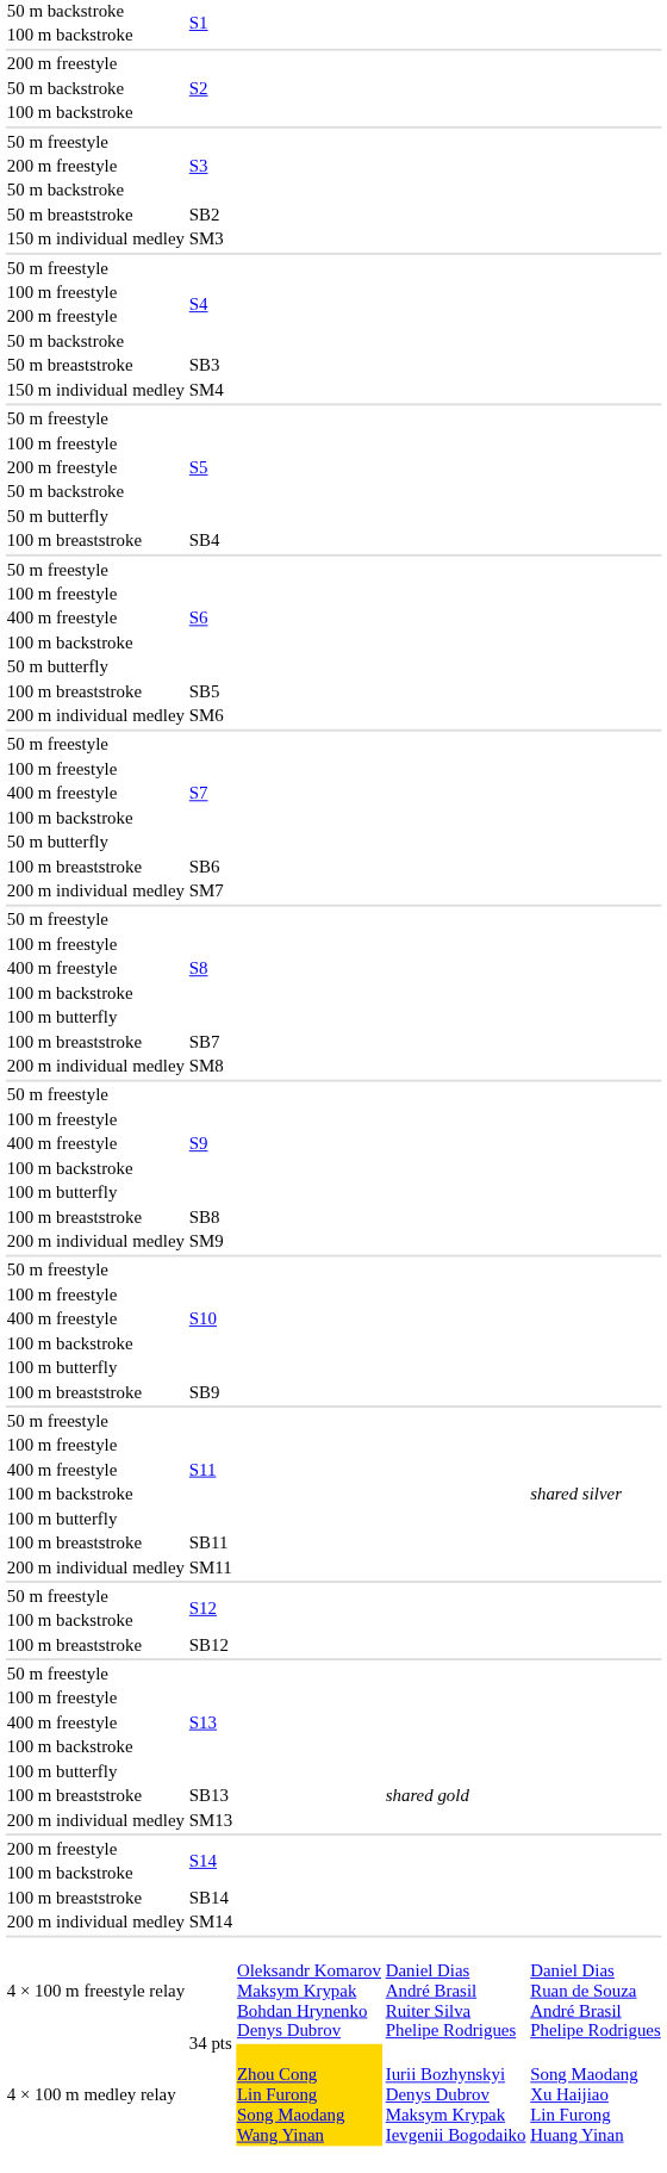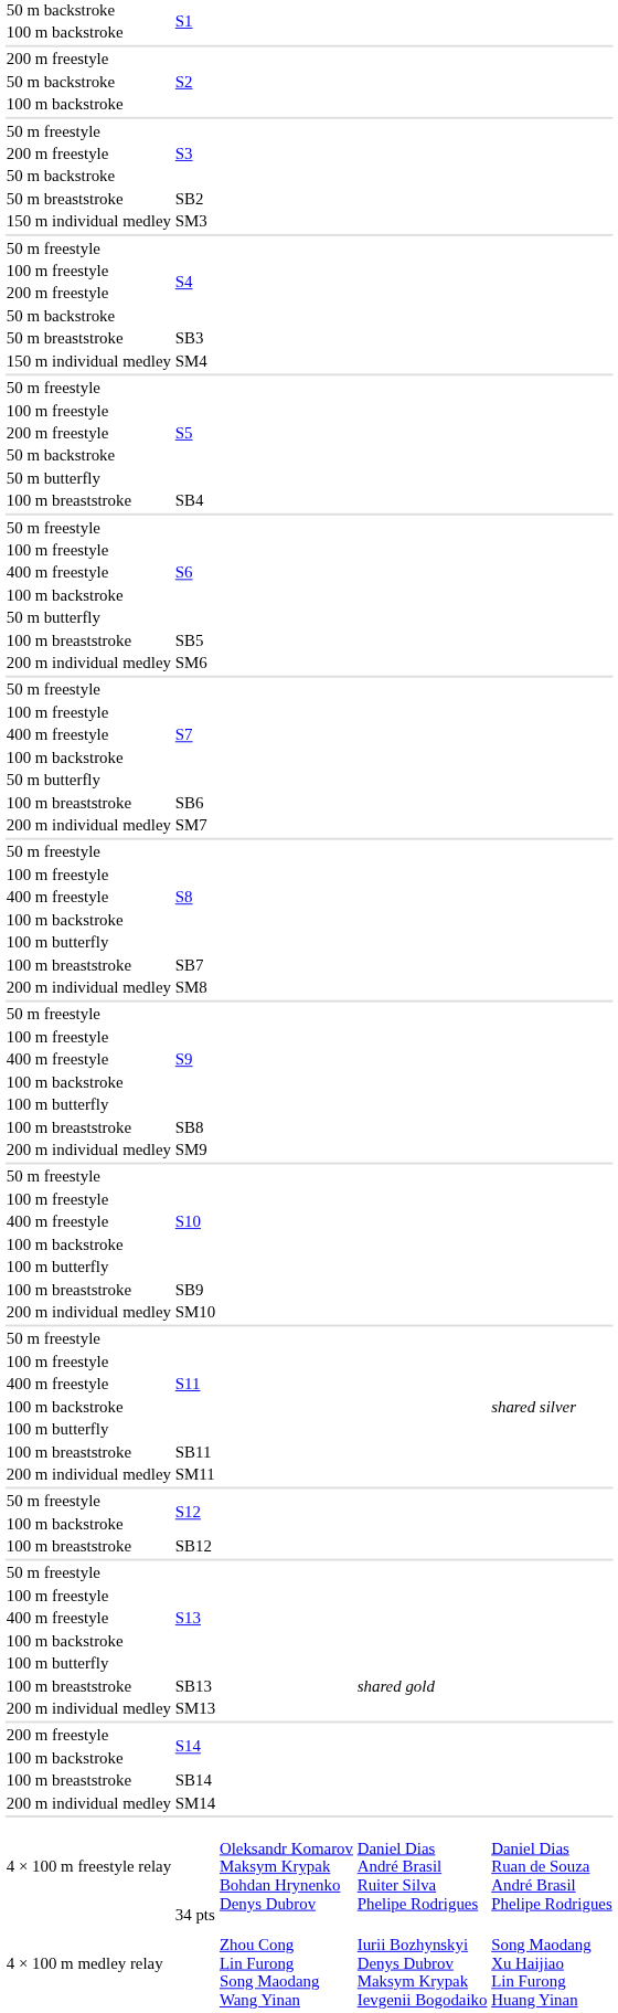 <table>
 <tr>
 <td>50 m backstroke<br></td>
 <td rowspan=2><a href='#'>S1</a></td>
 <td></td>
 <td></td>
 <td></td>
 </tr>
 <tr>
 <td>100 m backstroke<br></td>
 <td></td>
 <td></td>
 <td></td>
 </tr>
 <tr bgcolor=#dddddd>
 <td colspan=5></td>
 </tr>
 <tr>
 <td>200 m freestyle<br></td>
 <td rowspan=3><a href='#'>S2</a></td>
 <td></td>
 <td></td>
 <td></td>
 </tr>
 <tr>
 <td>50 m backstroke<br></td>
 <td></td>
 <td></td>
 <td></td>
 </tr>
 <tr>
 <td>100 m backstroke<br></td>
 <td></td>
 <td></td>
 <td></td>
 </tr>
 <tr bgcolor=#dddddd>
 <td colspan=5></td>
 </tr>
 <tr>
 <td>50 m freestyle <br></td>
 <td rowspan=3><a href='#'>S3</a></td>
 <td></td>
 <td></td>
 <td></td>
 </tr>
 <tr>
 <td>200 m freestyle<br></td>
 <td></td>
 <td></td>
 <td></td>
 </tr>
 <tr>
 <td>50 m backstroke<br></td>
 <td></td>
 <td></td>
 <td></td>
 </tr>
 <tr>
 <td>50 m breaststroke<br></td>
 <td>SB2</td>
 <td></td>
 <td></td>
 <td></td>
 </tr>
 <tr>
 <td>150 m individual medley<br></td>
 <td>SM3</td>
 <td></td>
 <td></td>
 <td></td>
 </tr>
 <tr bgcolor=#dddddd>
 <td colspan=5></td>
 </tr>
 <tr>
 <td>50 m freestyle<br></td>
 <td rowspan=4><a href='#'>S4</a></td>
 <td></td>
 <td></td>
 <td></td>
 </tr>
 <tr>
 <td>100 m freestyle<br></td>
 <td></td>
 <td></td>
 <td></td>
 </tr>
 <tr>
 <td>200 m freestyle<br></td>
 <td></td>
 <td></td>
 <td></td>
 </tr>
 <tr>
 <td>50 m backstroke<br></td>
 <td></td>
 <td></td>
 <td nowrap></td>
 </tr>
 <tr>
 <td>50 m breaststroke<br></td>
 <td>SB3</td>
 <td></td>
 <td></td>
 <td></td>
 </tr>
 <tr>
 <td>150 m individual medley<br></td>
 <td>SM4</td>
 <td></td>
 <td></td>
 <td></td>
 </tr>
 <tr bgcolor=#dddddd>
 <td colspan=5></td>
 </tr>
 <tr>
 <td>50 m freestyle<br></td>
 <td rowspan=5><a href='#'>S5</a></td>
 <td></td>
 <td></td>
 <td></td>
 </tr>
 <tr>
 <td>100 m freestyle<br></td>
 <td></td>
 <td></td>
 <td></td>
 </tr>
 <tr>
 <td>200 m freestyle<br></td>
 <td></td>
 <td></td>
 <td></td>
 </tr>
 <tr>
 <td>50 m backstroke<br></td>
 <td></td>
 <td></td>
 <td></td>
 </tr>
 <tr>
 <td>50 m butterfly<br></td>
 <td></td>
 <td></td>
 <td></td>
 </tr>
 <tr>
 <td>100 m breaststroke<br></td>
 <td>SB4</td>
 <td></td>
 <td></td>
 <td></td>
 </tr>
 <tr bgcolor=#dddddd>
 <td colspan=5></td>
 </tr>
 <tr>
 <td>50 m freestyle<br></td>
 <td rowspan=5><a href='#'>S6</a></td>
 <td></td>
 <td></td>
 <td></td>
 </tr>
 <tr>
 <td>100 m freestyle<br></td>
 <td></td>
 <td></td>
 <td></td>
 </tr>
 <tr>
 <td>400 m freestyle<br></td>
 <td></td>
 <td></td>
 <td></td>
 </tr>
 <tr>
 <td>100 m backstroke<br></td>
 <td></td>
 <td></td>
 <td></td>
 </tr>
 <tr>
 <td>50 m butterfly<br></td>
 <td></td>
 <td></td>
 <td></td>
 </tr>
 <tr>
 <td>100 m breaststroke<br></td>
 <td>SB5</td>
 <td></td>
 <td></td>
 <td></td>
 </tr>
 <tr>
 <td>200 m individual medley<br></td>
 <td>SM6</td>
 <td></td>
 <td></td>
 <td></td>
 </tr>
 <tr bgcolor=#dddddd>
 <td colspan=5></td>
 </tr>
 <tr>
 <td>50 m freestyle<br></td>
 <td rowspan=5><a href='#'>S7</a></td>
 <td></td>
 <td></td>
 <td></td>
 </tr>
 <tr>
 <td>100 m freestyle<br></td>
 <td></td>
 <td nowrap></td>
 <td></td>
 </tr>
 <tr>
 <td>400 m freestyle<br></td>
 <td></td>
 <td></td>
 <td></td>
 </tr>
 <tr>
 <td>100 m backstroke<br></td>
 <td></td>
 <td></td>
 <td></td>
 </tr>
 <tr>
 <td>50 m butterfly<br></td>
 <td></td>
 <td></td>
 <td></td>
 </tr>
 <tr>
 <td>100 m breaststroke<br></td>
 <td>SB6</td>
 <td></td>
 <td></td>
 <td></td>
 </tr>
 <tr>
 <td>200 m individual medley<br></td>
 <td>SM7</td>
 <td></td>
 <td></td>
 <td></td>
 </tr>
 <tr bgcolor=#dddddd>
 <td colspan=5></td>
 </tr>
 <tr>
 <td>50 m freestyle<br></td>
 <td rowspan=5><a href='#'>S8</a></td>
 <td></td>
 <td></td>
 <td></td>
 </tr>
 <tr>
 <td>100 m freestyle<br></td>
 <td></td>
 <td></td>
 <td></td>
 </tr>
 <tr>
 <td>400 m freestyle<br></td>
 <td></td>
 <td></td>
 <td></td>
 </tr>
 <tr>
 <td>100 m backstroke<br></td>
 <td></td>
 <td></td>
 <td></td>
 </tr>
 <tr>
 <td>100 m butterfly<br></td>
 <td></td>
 <td></td>
 <td></td>
 </tr>
 <tr>
 <td>100 m breaststroke<br></td>
 <td>SB7</td>
 <td></td>
 <td></td>
 <td></td>
 </tr>
 <tr>
 <td>200 m individual medley<br></td>
 <td>SM8</td>
 <td></td>
 <td></td>
 <td></td>
 </tr>
 <tr bgcolor=#dddddd>
 <td colspan=5></td>
 </tr>
 <tr>
 <td>50 m freestyle<br></td>
 <td rowspan=5><a href='#'>S9</a></td>
 <td></td>
 <td></td>
 <td></td>
 </tr>
 <tr>
 <td>100 m freestyle<br></td>
 <td></td>
 <td></td>
 <td></td>
 </tr>
 <tr>
 <td>400 m freestyle<br></td>
 <td></td>
 <td></td>
 <td></td>
 </tr>
 <tr>
 <td>100 m backstroke<br></td>
 <td></td>
 <td></td>
 <td></td>
 </tr>
 <tr>
 <td>100 m butterfly<br></td>
 <td></td>
 <td></td>
 <td></td>
 </tr>
 <tr>
 <td>100 m breaststroke<br></td>
 <td>SB8</td>
 <td></td>
 <td></td>
 <td></td>
 </tr>
 <tr>
 <td>200 m individual medley<br></td>
 <td>SM9</td>
 <td></td>
 <td></td>
 <td></td>
 </tr>
 <tr bgcolor=#dddddd>
 <td colspan=5></td>
 </tr>
 <tr>
 <td>50 m freestyle<br></td>
 <td rowspan=5><a href='#'>S10</a></td>
 <td></td>
 <td></td>
 <td></td>
 </tr>
 <tr>
 <td>100 m freestyle<br></td>
 <td></td>
 <td></td>
 <td></td>
 </tr>
 <tr>
 <td>400 m freestyle<br></td>
 <td></td>
 <td></td>
 <td></td>
 </tr>
 <tr>
 <td>100 m backstroke<br></td>
 <td></td>
 <td></td>
 <td></td>
 </tr>
 <tr>
 <td>100 m butterfly<br></td>
 <td></td>
 <td></td>
 <td></td>
 </tr>
 <tr>
 <td>100 m breaststroke<br></td>
 <td>SB9</td>
 <td></td>
 <td></td>
 <td></td>
 </tr>
+<tr>
+<td>200 m individual medley<br></td>
+<td>SM10</td>
+<td></td>
+<td></td>
+<td></td>
+</tr>
 <tr bgcolor=#dddddd>
 <td colspan=5></td>
 </tr>
 <tr>
 <td>50 m freestyle<br></td>
 <td rowspan=6><a href='#'>S11</a></td>
 <td></td>
 <td></td>
 <td></td>
 </tr>
 <tr>
 <td>100 m freestyle<br></td>
 <td></td>
 <td></td>
 <td></td>
 </tr>
 <tr>
 <td>400 m freestyle<br></td>
 <td></td>
 <td></td>
 <td></td>
 </tr>
 <tr>
 <td rowspan=2>100 m backstroke<br></td>
 <td rowspan=2></td>
 <td></td>
 <td rowspan=2><em>shared silver</em></td>
 </tr>
 <tr>
 <td></td>
 </tr>
 <tr>
 <td>100 m butterfly<br></td>
 <td></td>
 <td></td>
 <td></td>
 </tr>
 <tr>
 <td>100 m breaststroke<br></td>
 <td>SB11</td>
 <td></td>
 <td></td>
 <td></td>
 </tr>
 <tr>
 <td>200 m individual medley<br></td>
 <td>SM11</td>
 <td></td>
 <td></td>
 <td></td>
 </tr>
 <tr bgcolor=#dddddd>
 <td colspan=5></td>
 </tr>
 <tr>
 <td>50 m freestyle<br></td>
 <td rowspan=2><a href='#'>S12</a></td>
 <td></td>
 <td></td>
 <td></td>
 </tr>
 <tr>
 <td>100 m backstroke<br></td>
 <td></td>
 <td></td>
 <td></td>
 </tr>
 <tr>
 <td>100 m breaststroke<br></td>
 <td>SB12</td>
 <td></td>
 <td></td>
 <td></td>
 </tr>
 <tr bgcolor=#dddddd>
 <td colspan=5></td>
 </tr>
 <tr>
 <td>50 m freestyle<br></td>
 <td rowspan=5><a href='#'>S13</a></td>
 <td></td>
 <td></td>
 <td></td>
 </tr>
 <tr>
 <td>100 m freestyle<br></td>
 <td></td>
 <td></td>
 <td></td>
 </tr>
 <tr>
 <td>400 m freestyle<br></td>
 <td></td>
 <td></td>
 <td></td>
 </tr>
 <tr>
 <td>100 m backstroke<br></td>
 <td></td>
 <td></td>
 <td></td>
 </tr>
 <tr>
 <td>100 m butterfly<br></td>
 <td></td>
 <td></td>
 <td></td>
 </tr>
 <tr>
 <td rowspan=2>100 m breaststroke<br></td>
 <td rowspan=2>SB13</td>
 <td></td>
 <td rowspan=2><em>shared gold</em></td>
 <td rowspan=2></td>
 </tr>
 <tr>
 <td nowrap></td>
 </tr>
 <tr>
 <td>200 m individual medley<br></td>
 <td>SM13</td>
 <td></td>
 <td></td>
 <td></td>
 </tr>
 <tr bgcolor=#dddddd>
 <td colspan=5></td>
 </tr>
 <tr>
 <td>200 m freestyle<br></td>
 <td rowspan=2><a href='#'>S14</a></td>
 <td></td>
 <td></td>
 <td></td>
 </tr>
 <tr>
 <td>100 m backstroke<br></td>
 <td></td>
 <td></td>
 <td></td>
 </tr>
 <tr>
 <td>100 m breaststroke<br></td>
 <td>SB14</td>
 <td></td>
 <td></td>
 <td></td>
 </tr>
 <tr>
 <td nowrap>200 m individual medley<br></td>
 <td>SM14</td>
 <td></td>
 <td></td>
 <td></td>
 </tr>
 <tr bgcolor=#dddddd>
 <td colspan=5></td>
 </tr>
 <tr>
 <td nowrap>4 × 100 m freestyle relay<br></td>
 <td rowspan=2>34 pts</td>
 <td><br><a href='#'>Oleksandr Komarov</a><br><a href='#'>Maksym Krypak</a><br><a href='#'>Bohdan Hrynenko</a><br><a href='#'>Denys Dubrov</a></td>
 <td><br><a href='#'>Daniel Dias</a><br><a href='#'>André Brasil</a><br><a href='#'>Ruiter Silva</a><br><a href='#'>Phelipe Rodrigues</a></td>
 <td><br><a href='#'>Daniel Dias</a><br><a href='#'>Ruan de Souza</a><br><a href='#'>André Brasil</a><br><a href='#'>Phelipe Rodrigues</a></td>
 </tr>
 <tr>
 <td>4 × 100 m medley relay<br></td>
-<td style="background: gold;"><br><a href='#'>Zhou Cong</a><br><a href='#'>Lin Furong</a><br><a href='#'>Song Maodang</a><br><a href='#'>Wang Yinan</a></td>
+<td><br><a href='#'>Zhou Cong</a><br><a href='#'>Lin Furong</a><br><a href='#'>Song Maodang</a><br><a href='#'>Wang Yinan</a></td>
 <td><br><a href='#'>Iurii Bozhynskyi</a><br><a href='#'>Denys Dubrov</a><br><a href='#'>Maksym Krypak</a><br><a href='#'>Ievgenii Bogodaiko</a></td>
 <td><br><a href='#'>Song Maodang</a><br><a href='#'>Xu Haijiao</a><br><a href='#'>Lin Furong</a><br><a href='#'>Huang Yinan</a></td>
 </tr>
 </table>
